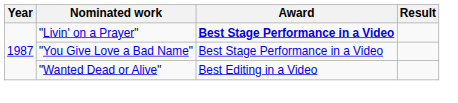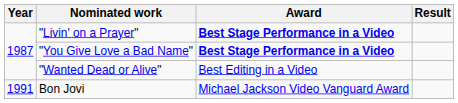 <table class="wikitable">
 <tr>
 <th>Year</th>
 <th>Nominated work</th>
 <th>Award</th>
 <th>Result</th>
 </tr>
 <tr>
 <td align=center rowspan="3"><a href='#'>1987</a></td>
 <td>"<a href='#'>Livin' on a Prayer</a>"</td>
 <td><strong><a href='#'>Best Stage Performance in a Video</a></strong></td>
 <td></td>
 </tr>
 <tr>
 <td>"<a href='#'>You Give Love a Bad Name</a>"</td>
-<td><a href='#'>Best Stage Performance in a Video</a></td>
+<td><strong><a href='#'>Best Stage Performance in a Video</a></strong></td>
 <td></td>
 </tr>
 <tr>
 <td>"<a href='#'>Wanted Dead or Alive</a>"</td>
 <td><a href='#'>Best Editing in a Video</a></td>
 <td></td>
 </tr>
+<tr>
+<td align=center><a href='#'>1991</a></td>
+<td>Bon Jovi</td>
+<td><a href='#'>Michael Jackson Video Vanguard Award</a></td>
+<td></td>
+</tr>
 </table>
